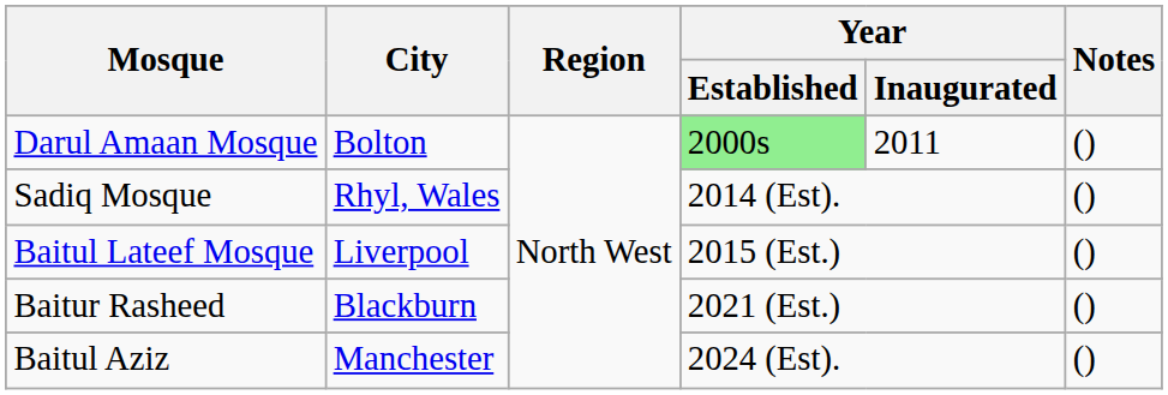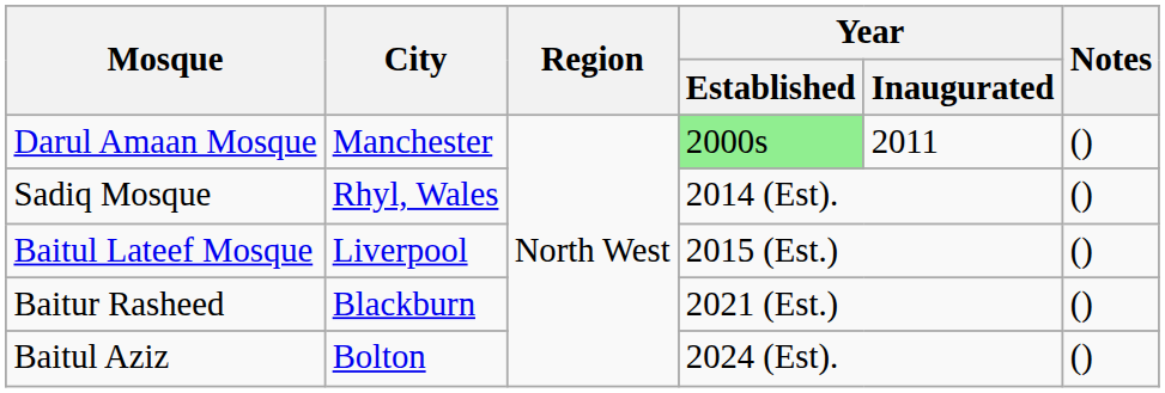 <table class="wikitable sortable">
 <tr>
 <th rowspan="2">Mosque</th>
 <th rowspan="2">City</th>
 <th rowspan="2">Region</th>
 <th colspan="2">Year</th>
 <th rowspan="2">Notes</th>
 </tr>
 <tr>
 <th>Established</th>
 <th>Inaugurated</th>
 </tr>
 <tr>
 <td><a href='#'>Darul Amaan Mosque</a></td>
-<td><a href='#'>Bolton</a></td>
+<td><a href='#'>Manchester</a></td>
 <td rowspan="5">North West</td>
 <td style="background: lightgreen;">2000s</td>
 <td>2011</td>
 <td>()</td>
 </tr>
 <tr>
 <td>Sadiq Mosque</td>
 <td><a href='#'>Rhyl, Wales</a></td>
 <td colspan="2">2014 (Est).</td>
 <td>()</td>
 </tr>
 <tr>
 <td><a href='#'>Baitul Lateef Mosque</a></td>
 <td><a href='#'>Liverpool</a></td>
 <td colspan="2">2015 (Est.)</td>
 <td>()</td>
 </tr>
 <tr>
 <td>Baitur Rasheed</td>
 <td><a href='#'>Blackburn</a></td>
 <td colspan="2">2021 (Est.)</td>
 <td>()</td>
 </tr>
 <tr>
 <td>Baitul Aziz</td>
-<td><a href='#'>Manchester</a></td>
+<td><a href='#'>Bolton</a></td>
 <td colspan="2">2024 (Est).</td>
 <td>()</td>
 </tr>
 </table>
